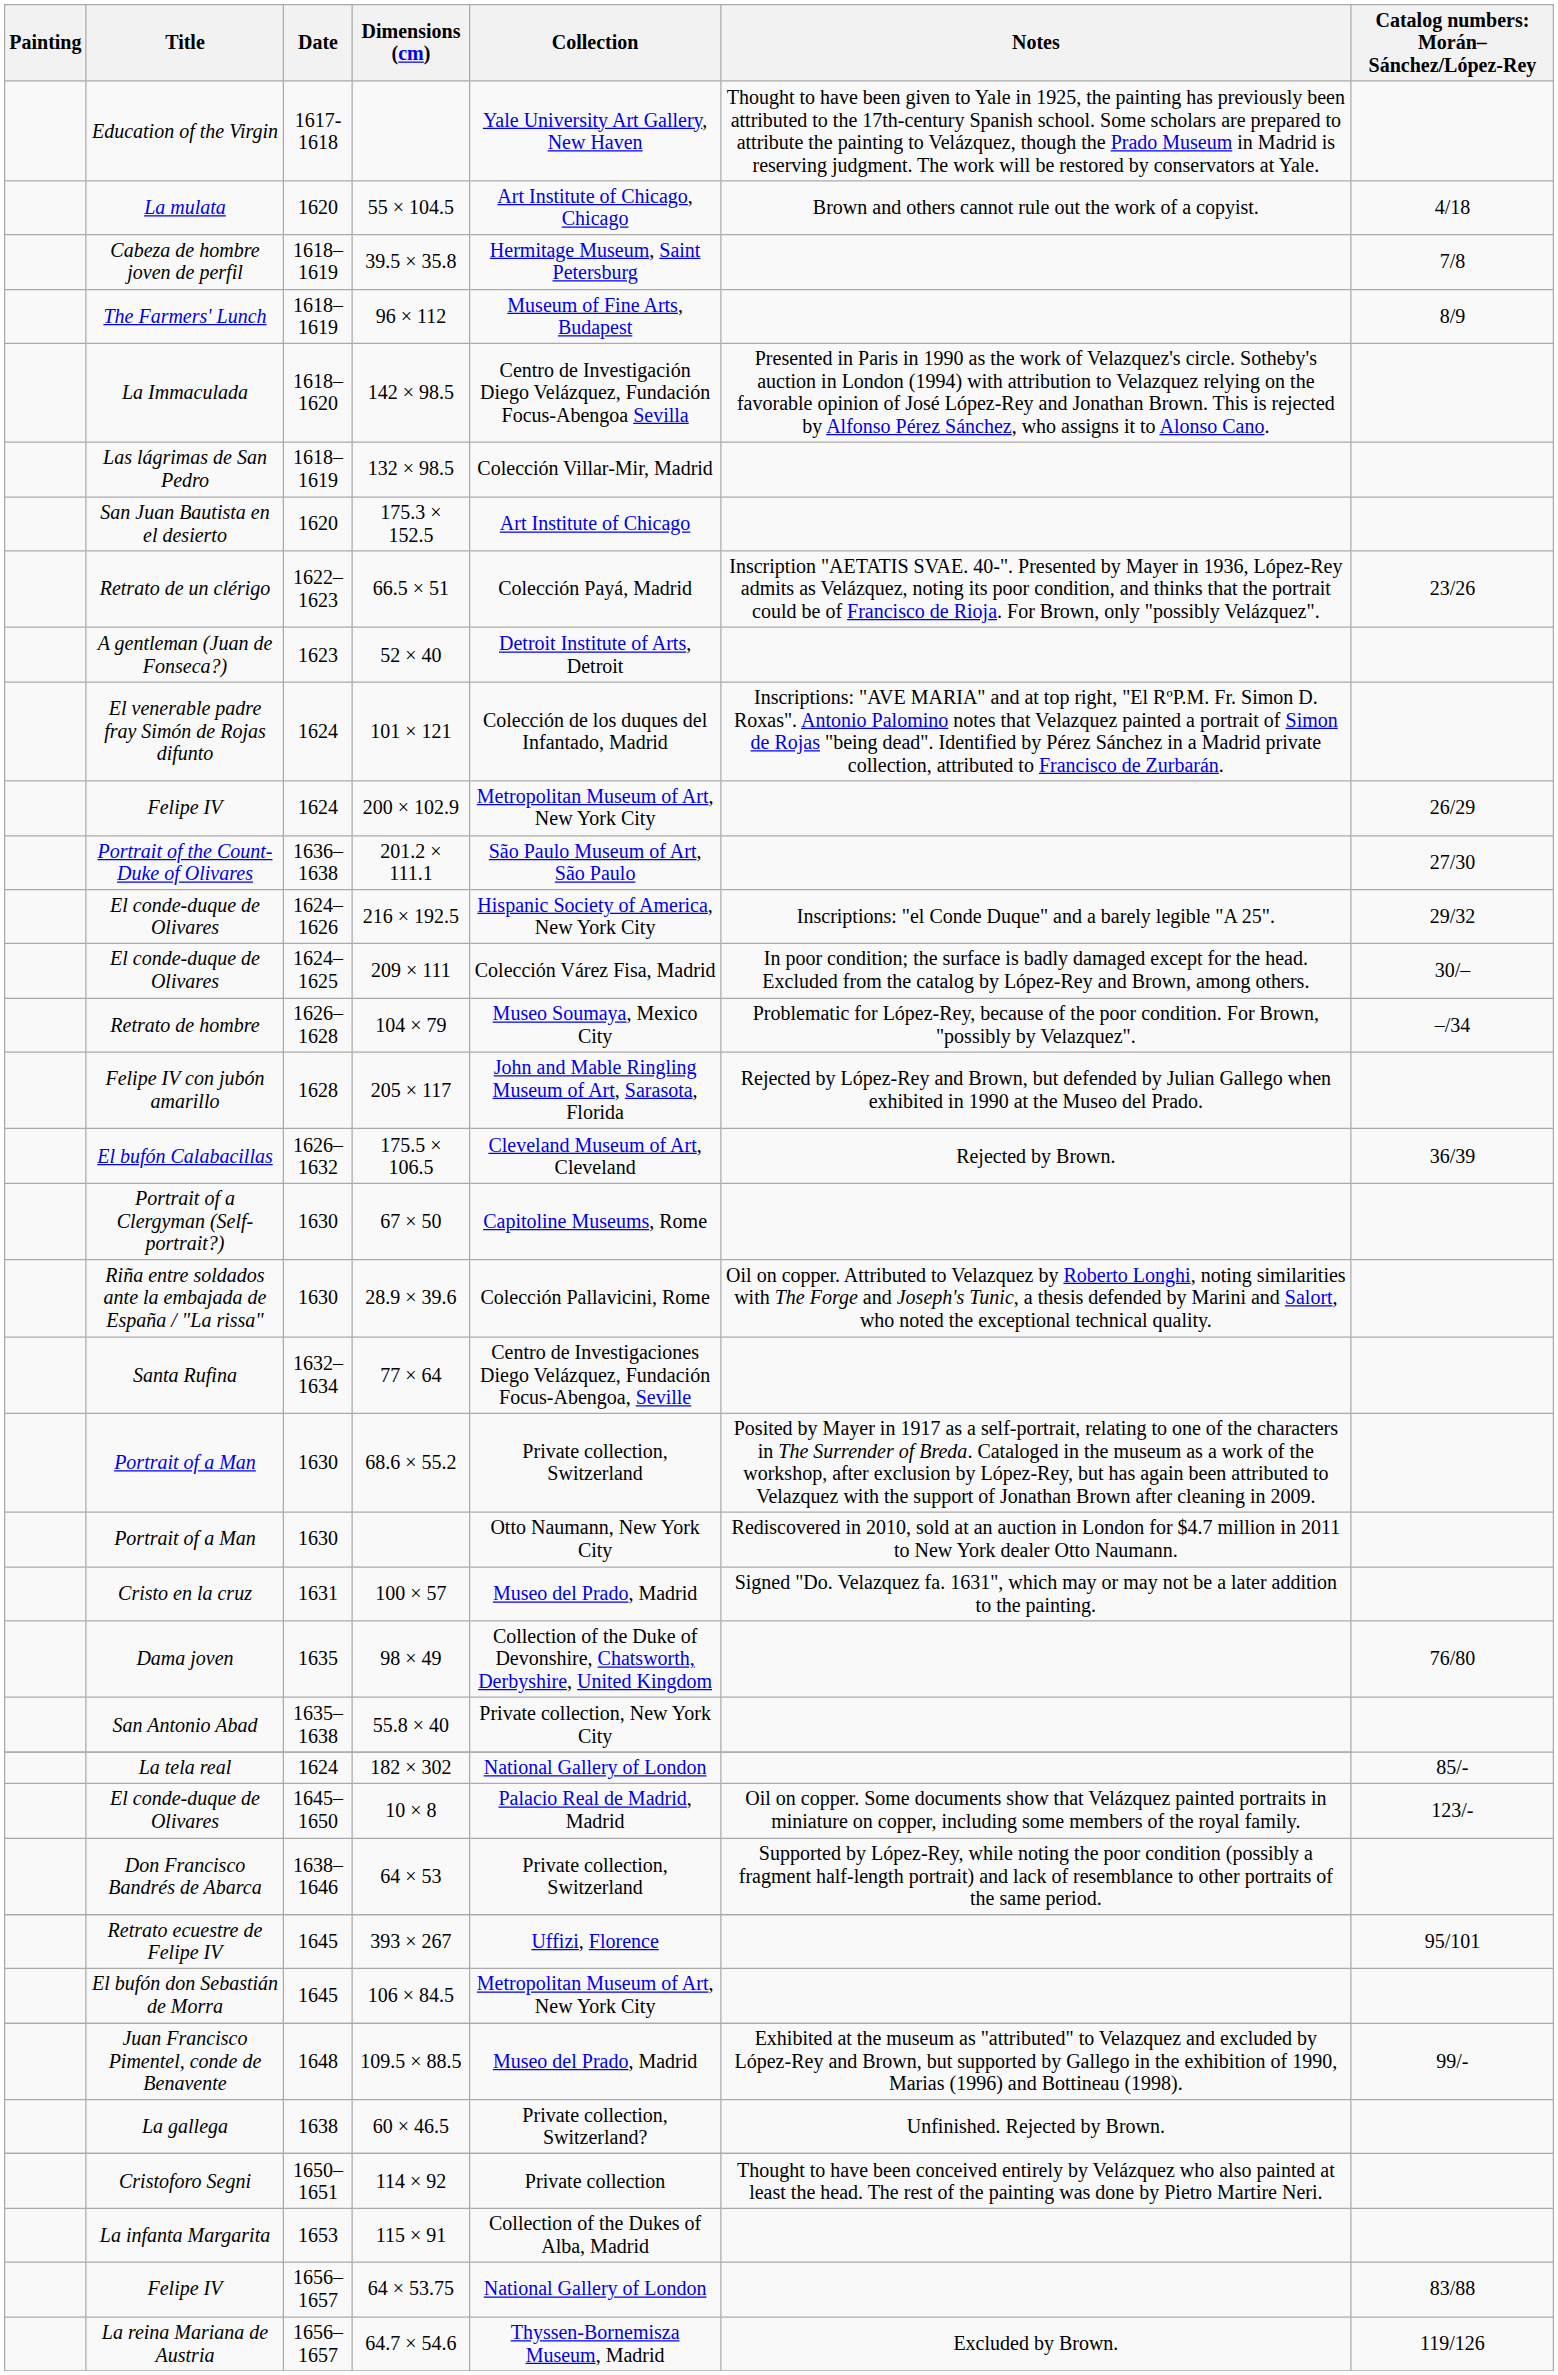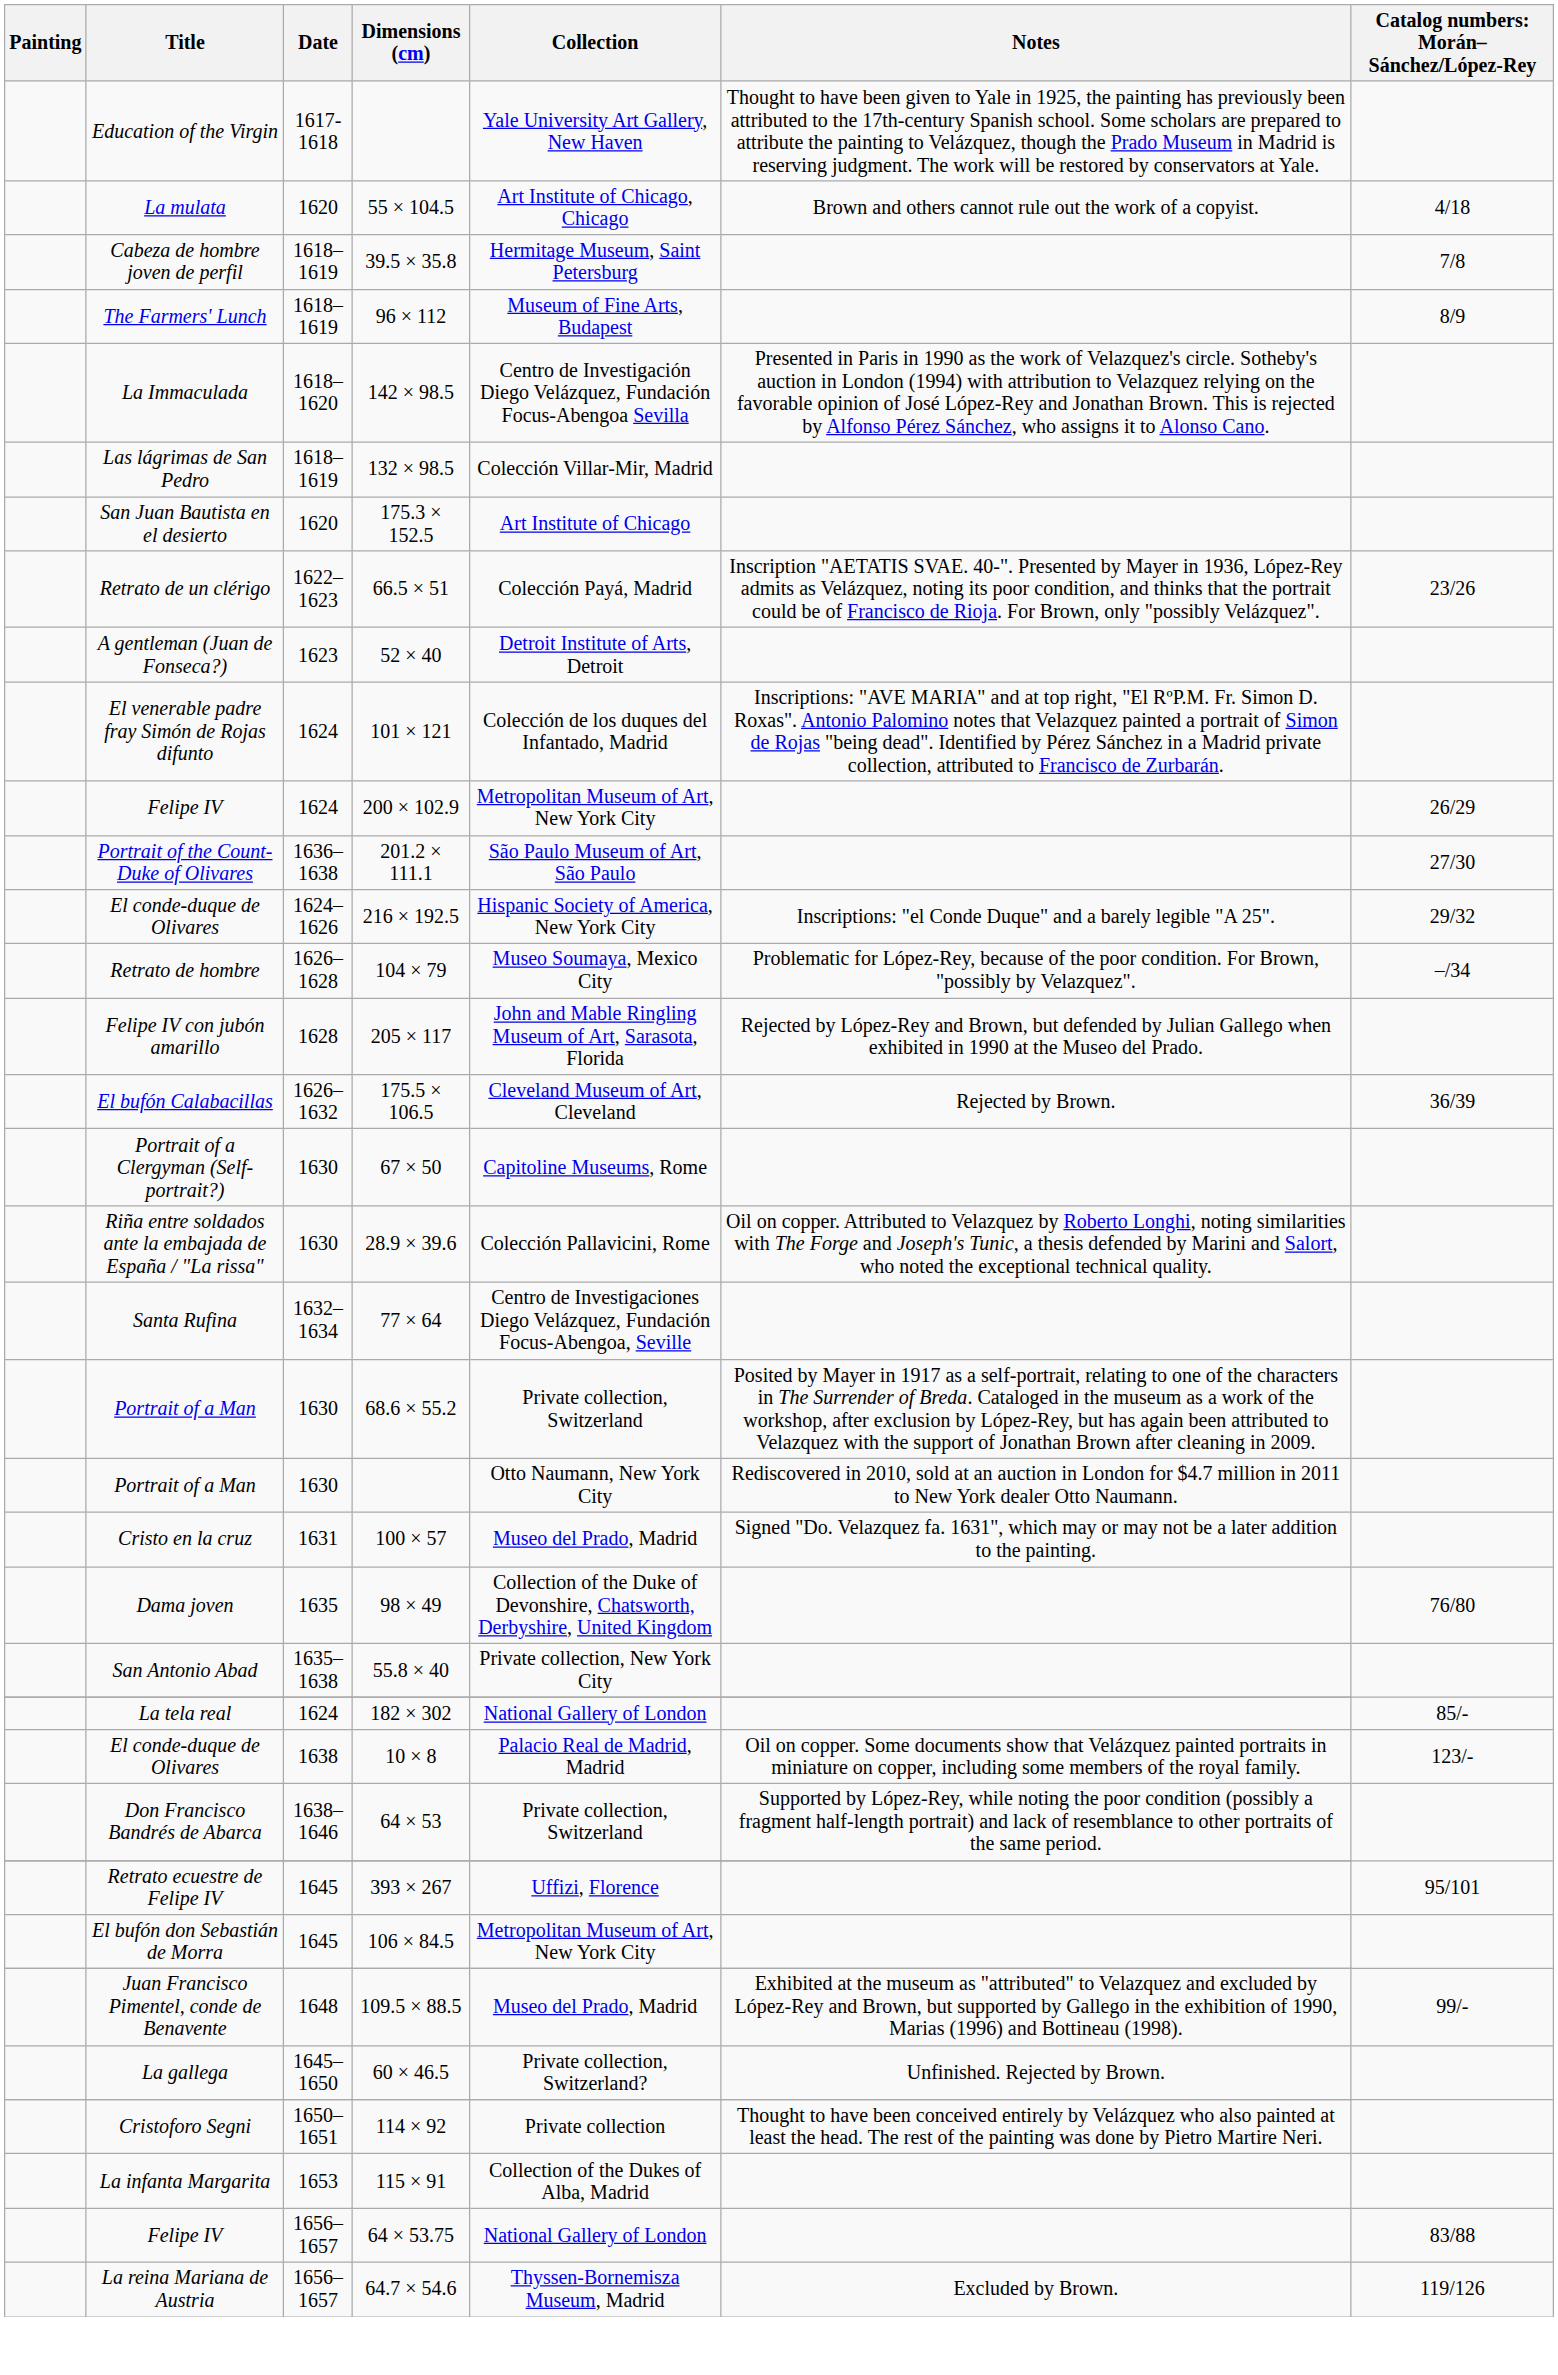 <table class="sortable wikitable" style="margin-left:0.5em; text-align:center">
 <tr>
 <th>Painting</th>
 <th>Title</th>
 <th>Date</th>
 <th>Dimensions (<a href='#'>cm</a>)</th>
 <th>Collection</th>
 <th>Notes</th>
 <th>Catalog numbers: Morán–Sánchez/López-Rey</th>
 </tr>
 <tr>
 <td></td>
 <td><em>Education of the Virgin</em></td>
 <td>1617-1618</td>
 <td></td>
 <td><a href='#'>Yale University Art Gallery</a>, <a href='#'>New Haven</a></td>
 <td>Thought to have been given to Yale in 1925, the painting has previously been attributed to the 17th-century Spanish school. Some scholars are prepared to attribute the painting to Velázquez, though the <a href='#'>Prado Museum</a> in Madrid is reserving judgment. The work will be restored by conservators at Yale.</td>
 <td></td>
 </tr>
 <tr>
 <td></td>
 <td><em><a href='#'>La mulata</a></em></td>
 <td>1620</td>
 <td>55 × 104.5</td>
 <td><a href='#'>Art Institute of Chicago</a>, <a href='#'>Chicago</a></td>
 <td>Brown and others cannot rule out the work of a copyist.</td>
 <td>4/18</td>
 </tr>
 <tr>
 <td></td>
 <td><em>Cabeza de hombre joven de perfil</em></td>
 <td>1618–1619</td>
 <td>39.5 × 35.8</td>
 <td><a href='#'>Hermitage Museum</a>, <a href='#'>Saint Petersburg</a></td>
 <td></td>
 <td>7/8</td>
 </tr>
 <tr>
 <td></td>
 <td><em><a href='#'>The Farmers' Lunch</a></em></td>
 <td>1618–1619</td>
 <td>96 × 112</td>
 <td><a href='#'>Museum of Fine Arts</a>, <a href='#'>Budapest</a></td>
 <td></td>
 <td>8/9</td>
 </tr>
 <tr>
 <td></td>
 <td><em>La Immaculada</em></td>
 <td>1618–1620</td>
 <td>142 × 98.5</td>
 <td>Centro de Investigación Diego Velázquez, Fundación Focus-Abengoa <a href='#'>Sevilla</a></td>
 <td>Presented in Paris in 1990 as the work of Velazquez's circle. Sotheby's auction in London (1994) with attribution to Velazquez relying on the favorable opinion of José López-Rey and Jonathan Brown.  This is rejected by <a href='#'>Alfonso Pérez Sánchez</a>, who assigns it to <a href='#'>Alonso Cano</a>.</td>
 <td></td>
 </tr>
 <tr>
 <td></td>
 <td><em>Las lágrimas de San Pedro</em></td>
 <td>1618–1619</td>
 <td>132 × 98.5</td>
 <td>Colección Villar-Mir, Madrid</td>
 <td></td>
 <td></td>
 </tr>
 <tr>
 <td></td>
 <td><em>San Juan Bautista en el desierto</em></td>
 <td>1620</td>
 <td>175.3 × 152.5</td>
 <td><a href='#'>Art Institute of Chicago</a></td>
 <td></td>
 <td></td>
 </tr>
 <tr>
 <td></td>
 <td><em>Retrato de un clérigo</em></td>
 <td>1622–1623</td>
 <td>66.5 × 51</td>
 <td>Colección Payá, Madrid</td>
 <td>Inscription "AETATIS SVAE. 40-". Presented by Mayer in 1936, López-Rey admits as Velázquez, noting its poor condition, and thinks that the portrait could be of <a href='#'>Francisco de Rioja</a>. For Brown, only "possibly Velázquez".</td>
 <td>23/26</td>
 </tr>
 <tr>
 <td></td>
 <td><em>A gentleman (Juan de Fonseca?)</em></td>
 <td>1623</td>
 <td>52 × 40</td>
 <td><a href='#'>Detroit Institute of Arts</a>, Detroit</td>
 <td></td>
 <td></td>
 </tr>
 <tr>
 <td></td>
 <td><em>El venerable padre fray Simón de Rojas difunto</em></td>
 <td>1624</td>
 <td>101 × 121</td>
 <td>Colección de los duques del Infantado, Madrid</td>
 <td>Inscriptions: "AVE MARIA" and at top right, "El RºP.M. Fr. Simon D. Roxas". <a href='#'>Antonio Palomino</a> notes that Velazquez painted a portrait of <a href='#'>Simon de Rojas</a> "being dead". Identified by Pérez Sánchez in a Madrid private collection, attributed to <a href='#'>Francisco de Zurbarán</a>.</td>
 <td></td>
 </tr>
 <tr>
 <td></td>
 <td><em>Felipe IV</em></td>
 <td>1624</td>
 <td>200 × 102.9</td>
 <td><a href='#'>Metropolitan Museum of Art</a>, New York City</td>
 <td></td>
 <td>26/29</td>
 </tr>
 <tr>
 <td></td>
 <td><em><a href='#'>Portrait of the Count-Duke of Olivares</a></em></td>
 <td>1636–1638</td>
 <td>201.2 × 111.1</td>
 <td><a href='#'>São Paulo Museum of Art</a>, <a href='#'>São Paulo</a></td>
 <td></td>
 <td>27/30</td>
 </tr>
 <tr>
 <td></td>
 <td><em>El conde-duque de Olivares</em></td>
 <td>1624–1626</td>
 <td>216 × 192.5</td>
 <td><a href='#'>Hispanic Society of America</a>, New York City</td>
 <td>Inscriptions: "el Conde Duque" and a barely legible "A 25".</td>
 <td>29/32</td>
 </tr>
 <tr>
 <td></td>
-<td><em>El conde-duque de Olivares</em></td>
-<td>1624–1625</td>
-<td>209 × 111</td>
-<td>Colección Várez Fisa, Madrid</td>
-<td>In poor condition; the surface is badly damaged except for the head. Excluded from the catalog by López-Rey and Brown, among others.</td>
-<td>30/–</td>
-</tr>
-<tr>
-<td></td>
 <td><em>Retrato de hombre</em></td>
 <td>1626–1628</td>
 <td>104 × 79</td>
 <td><a href='#'>Museo Soumaya</a>, Mexico City</td>
 <td>Problematic for López-Rey, because of the poor condition.  For Brown, "possibly by Velazquez".</td>
 <td>–/34</td>
 </tr>
 <tr>
 <td></td>
 <td><em>Felipe IV con jubón amarillo</em></td>
 <td>1628</td>
 <td>205 × 117</td>
 <td><a href='#'>John and Mable Ringling Museum of Art</a>, <a href='#'>Sarasota</a>, Florida</td>
 <td>Rejected by López-Rey and Brown, but defended by Julian Gallego when exhibited in 1990 at the Museo del Prado.</td>
 <td></td>
 </tr>
 <tr>
 <td></td>
 <td><a href='#'><em>El bufón Calabacillas</em></a></td>
 <td>1626–1632</td>
 <td>175.5 × 106.5</td>
 <td><a href='#'>Cleveland Museum of Art</a>, Cleveland</td>
 <td>Rejected by Brown.</td>
 <td>36/39</td>
 </tr>
 <tr>
 <td></td>
 <td><em>Portrait of a Clergyman (Self-portrait?)</em></td>
 <td>1630</td>
 <td>67 × 50</td>
 <td><a href='#'>Capitoline Museums</a>, Rome</td>
 <td></td>
 <td></td>
 </tr>
 <tr>
 <td></td>
 <td><em>Riña entre soldados ante la embajada de España / "La rissa"</em></td>
 <td>1630</td>
 <td>28.9 × 39.6</td>
 <td>Colección Pallavicini, Rome</td>
 <td>Oil on copper. Attributed to Velazquez by <a href='#'>Roberto Longhi</a>, noting similarities with <em>The Forge</em> and <em>Joseph's Tunic</em>, a thesis defended by Marini and <a href='#'>Salort</a>, who noted the exceptional technical quality.</td>
 <td></td>
 </tr>
 <tr>
 <td></td>
 <td><em>Santa Rufina</em></td>
 <td>1632–1634</td>
 <td>77 × 64</td>
 <td>Centro de Investigaciones Diego Velázquez, Fundación Focus-Abengoa, <a href='#'>Seville</a></td>
 <td></td>
 <td></td>
 </tr>
 <tr>
 <td></td>
 <td><em><a href='#'>Portrait of a Man</a></em></td>
 <td>1630</td>
 <td>68.6 × 55.2</td>
 <td>Private collection, Switzerland</td>
 <td>Posited by Mayer in 1917 as a self-portrait, relating to one of the characters in <em>The Surrender of Breda</em>. Cataloged in the museum as a work of the workshop, after exclusion by López-Rey, but has again been attributed to Velazquez with the support of Jonathan Brown after cleaning in 2009.</td>
 <td></td>
 </tr>
 <tr>
 <td></td>
 <td><em>Portrait of a Man</em></td>
 <td>1630</td>
 <td></td>
 <td>Otto Naumann, New York City</td>
 <td>Rediscovered in 2010, sold at an auction in London for $4.7 million in 2011 to New York dealer Otto Naumann.</td>
 <td></td>
 </tr>
 <tr>
 <td></td>
 <td><em>Cristo en la cruz</em></td>
 <td>1631</td>
 <td>100 × 57</td>
 <td><a href='#'>Museo del Prado</a>, Madrid</td>
 <td>Signed "Do. Velazquez fa. 1631", which may or may not be a later addition to the painting.</td>
 <td></td>
 </tr>
 <tr>
 <td></td>
 <td><em>Dama joven</em></td>
 <td>1635</td>
 <td>98 × 49</td>
 <td>Collection of the Duke of Devonshire, <a href='#'>Chatsworth, Derbyshire</a>, <a href='#'>United Kingdom</a></td>
 <td></td>
 <td>76/80</td>
 </tr>
 <tr>
 <td></td>
 <td><em>San Antonio Abad</em></td>
 <td>1635–1638</td>
 <td>55.8 × 40</td>
 <td>Private collection, New York City</td>
 <td></td>
 </tr>
 <tr /86>
 </tr>
 <tr>
 <td></td>
 <td><em>La tela real</em></td>
 <td>1624</td>
 <td>182 × 302</td>
 <td><a href='#'>National Gallery of London</a></td>
 <td></td>
 <td>85/-</td>
 </tr>
 <tr>
 <td></td>
 <td><em>El conde-duque de Olivares</em></td>
-<td>1645–1650</td>
+<td>1638</td>
 <td>10 × 8</td>
 <td><a href='#'>Palacio Real de Madrid</a>, Madrid</td>
 <td>Oil on copper. Some documents show that Velázquez painted portraits in miniature on copper, including some members of the royal family.</td>
 <td>123/-</td>
 </tr>
 <tr>
 <td></td>
 <td><em>Don Francisco Bandrés de Abarca</em></td>
 <td>1638–1646</td>
 <td>64 × 53</td>
 <td>Private collection, Switzerland</td>
 <td>Supported by López-Rey, while noting the poor condition (possibly a fragment half-length portrait) and lack of resemblance to other portraits of the same period.</td>
 </tr>
 <tr /95>
 </tr>
 <tr>
 <td></td>
 <td><em>Retrato ecuestre de Felipe IV</em></td>
 <td>1645</td>
 <td>393 × 267</td>
 <td><a href='#'>Uffizi</a>, <a href='#'>Florence</a></td>
 <td></td>
 <td>95/101</td>
 </tr>
 <tr>
 <td></td>
 <td><em>El bufón don Sebastián de Morra</em></td>
 <td>1645</td>
 <td>106 × 84.5</td>
 <td><a href='#'>Metropolitan Museum of Art</a>, New York City</td>
 <td></td>
 </tr>
 <tr /104>
 </tr>
 <tr>
 <td></td>
 <td><em>Juan Francisco Pimentel, conde de Benavente</em></td>
 <td>1648</td>
 <td>109.5 × 88.5</td>
 <td><a href='#'>Museo del Prado</a>, Madrid</td>
 <td>Exhibited at the museum as "attributed" to Velazquez and excluded by López-Rey and Brown, but supported by Gallego in the exhibition of 1990, Marias (1996) and Bottineau (1998).</td>
 <td>99/-</td>
 </tr>
 <tr>
 <td></td>
 <td><em>La gallega</em></td>
-<td>1638</td>
+<td>1645–1650</td>
 <td>60 × 46.5</td>
 <td>Private collection, Switzerland?</td>
 <td>Unfinished. Rejected by Brown.</td>
 </tr>
 <tr /111>
 </tr>
 <tr>
 <td></td>
 <td><em>Cristoforo Segni</em></td>
 <td>1650–1651</td>
 <td>114 × 92</td>
 <td>Private collection</td>
 <td>Thought to have been conceived entirely by Velázquez who also painted at least the head. The rest of the painting was done by Pietro Martire Neri.</td>
 <td></td>
 </tr>
 <tr>
 <td></td>
 <td><em>La infanta Margarita</em></td>
 <td>1653</td>
 <td>115 × 91</td>
 <td>Collection of the Dukes of Alba, Madrid</td>
 <td></td>
 <td></td>
 </tr>
 <tr>
 <td></td>
 <td><em>Felipe IV</em></td>
 <td>1656–1657</td>
 <td>64 × 53.75</td>
 <td><a href='#'>National Gallery of London</a></td>
 <td></td>
 <td>83/88</td>
 </tr>
 <tr>
 <td></td>
 <td><em>La reina Mariana de Austria</em></td>
 <td>1656–1657</td>
 <td>64.7 × 54.6</td>
 <td><a href='#'>Thyssen-Bornemisza Museum</a>, Madrid</td>
 <td>Excluded by Brown.</td>
 <td>119/126</td>
 </tr>
 </table>
